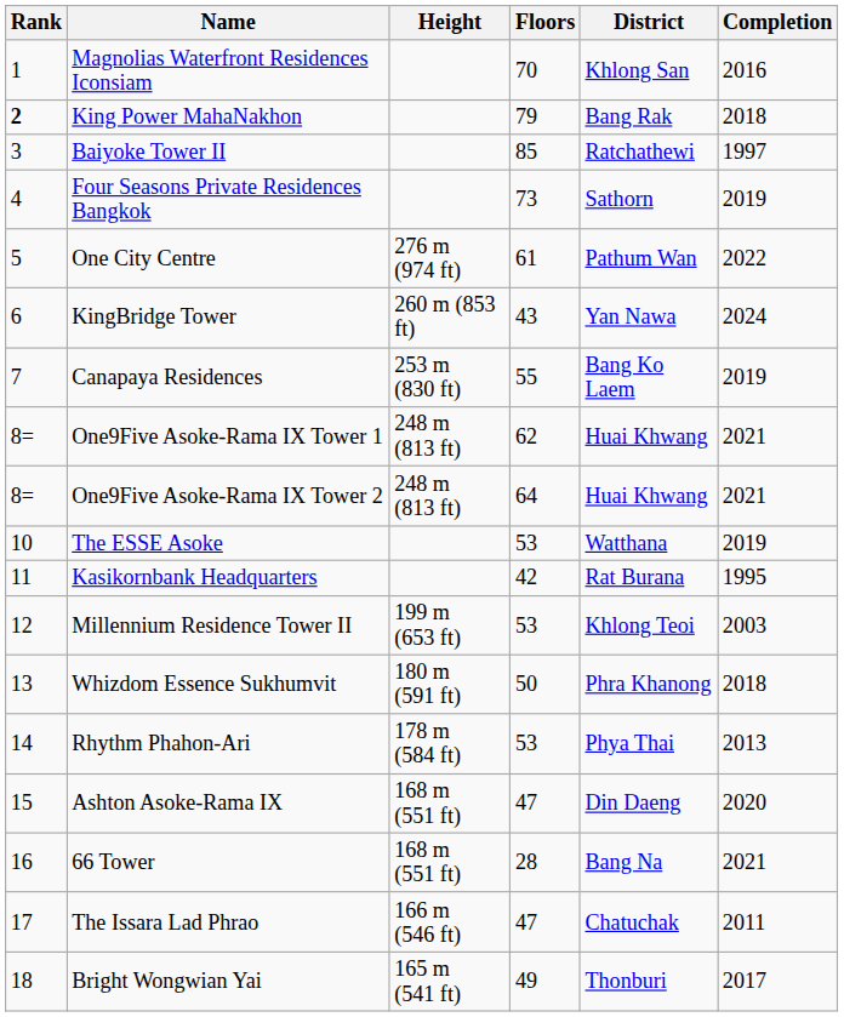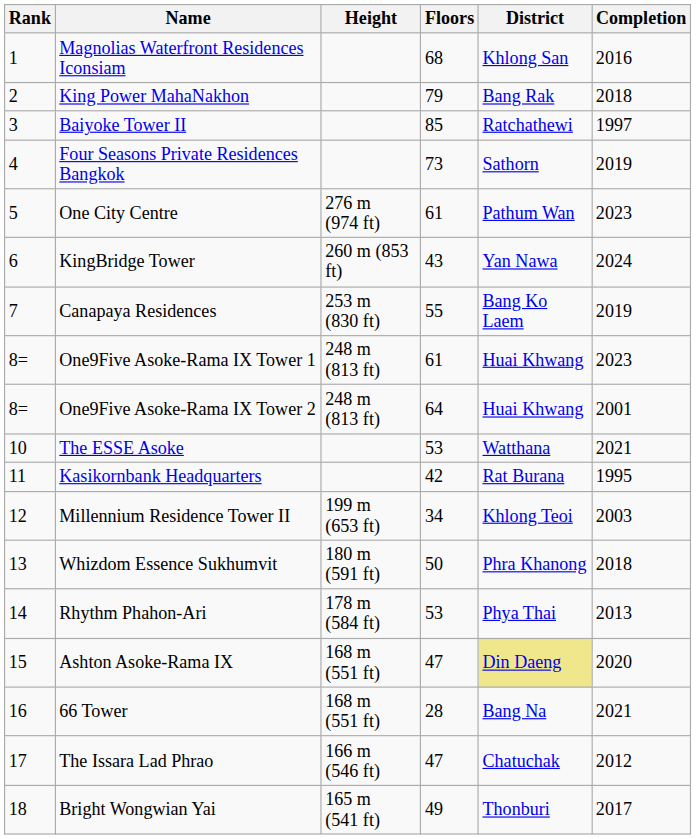 <table class="wikitable sortable">
 <tr>
 <th>Rank</th>
 <th>Name</th>
 <th>Height</th>
 <th>Floors</th>
 <th>District</th>
 <th>Completion</th>
 </tr>
 <tr>
 <td>1</td>
 <td><a href='#'>Magnolias Waterfront Residences Iconsiam</a></td>
 <td></td>
-<td>70</td>
+<td>68</td>
 <td><a href='#'>Khlong San</a></td>
 <td>2016</td>
 </tr>
 <tr>
-<td><strong>2</strong></td>
+<td>2</td>
 <td><a href='#'>King Power MahaNakhon</a></td>
 <td></td>
 <td>79</td>
 <td><a href='#'>Bang Rak</a></td>
 <td>2018</td>
 </tr>
 <tr>
 <td>3</td>
 <td><a href='#'>Baiyoke Tower II</a></td>
 <td></td>
 <td>85</td>
 <td><a href='#'>Ratchathewi</a></td>
 <td>1997</td>
 </tr>
 <tr>
 <td>4</td>
 <td><a href='#'>Four Seasons Private Residences Bangkok</a></td>
 <td></td>
 <td>73</td>
 <td><a href='#'>Sathorn</a></td>
 <td>2019</td>
 </tr>
 <tr>
 <td>5</td>
 <td>One City Centre</td>
 <td>276 m (974 ft)</td>
 <td>61</td>
 <td><a href='#'>Pathum Wan</a></td>
-<td>2022</td>
+<td>2023</td>
 </tr>
 <tr>
 <td>6</td>
 <td>KingBridge Tower</td>
 <td>260 m (853 ft)</td>
 <td>43</td>
 <td><a href='#'>Yan Nawa</a></td>
 <td>2024</td>
 </tr>
 <tr>
 <td>7</td>
 <td>Canapaya Residences</td>
 <td>253 m (830 ft)</td>
 <td>55</td>
 <td><a href='#'>Bang Ko Laem</a></td>
 <td>2019</td>
 </tr>
 <tr>
 <td>8=</td>
 <td>One9Five Asoke-Rama IX Tower 1</td>
 <td>248 m (813 ft)</td>
-<td>62</td>
+<td>61</td>
 <td><a href='#'>Huai Khwang</a></td>
-<td>2021</td>
+<td>2023</td>
 </tr>
 <tr>
 <td>8=</td>
 <td>One9Five Asoke-Rama IX Tower 2</td>
 <td>248 m (813 ft)</td>
 <td>64</td>
 <td><a href='#'>Huai Khwang</a></td>
-<td>2021</td>
+<td>2001</td>
 </tr>
 <tr>
 <td>10</td>
 <td><a href='#'>The ESSE Asoke</a></td>
 <td></td>
 <td>53</td>
 <td><a href='#'>Watthana</a></td>
-<td>2019</td>
+<td>2021</td>
 </tr>
 <tr>
 <td>11</td>
 <td><a href='#'>Kasikornbank Headquarters</a></td>
 <td></td>
 <td>42</td>
 <td><a href='#'>Rat Burana</a></td>
 <td>1995</td>
 </tr>
 <tr>
 <td>12</td>
 <td>Millennium Residence Tower II</td>
 <td>199 m (653 ft)</td>
-<td>53</td>
+<td>34</td>
 <td><a href='#'>Khlong Teoi</a></td>
 <td>2003</td>
 </tr>
 <tr>
 <td>13</td>
 <td>Whizdom Essence Sukhumvit</td>
 <td>180 m (591 ft)</td>
 <td>50</td>
 <td><a href='#'>Phra Khanong</a></td>
 <td>2018</td>
 </tr>
 <tr>
 <td>14</td>
 <td>Rhythm Phahon-Ari</td>
 <td>178 m (584 ft)</td>
 <td>53</td>
 <td><a href='#'>Phya Thai</a></td>
 <td>2013</td>
 </tr>
 <tr>
 <td>15</td>
 <td>Ashton Asoke-Rama IX</td>
 <td>168 m (551 ft)</td>
 <td>47</td>
-<td><a href='#'>Din Daeng</a></td>
+<td style="background: khaki;"><a href='#'>Din Daeng</a></td>
 <td>2020</td>
 </tr>
 <tr>
 <td>16</td>
 <td>66 Tower</td>
 <td>168 m (551 ft)</td>
 <td>28</td>
 <td><a href='#'>Bang Na</a></td>
 <td>2021</td>
 </tr>
 <tr>
 <td>17</td>
 <td>The Issara Lad Phrao</td>
 <td>166 m (546 ft)</td>
 <td>47</td>
 <td><a href='#'>Chatuchak</a></td>
-<td>2011</td>
+<td>2012</td>
 </tr>
 <tr>
 <td>18</td>
 <td>Bright Wongwian Yai</td>
 <td>165 m (541 ft)</td>
 <td>49</td>
 <td><a href='#'>Thonburi</a></td>
 <td>2017</td>
 </tr>
 </table>
